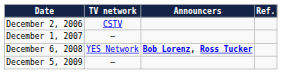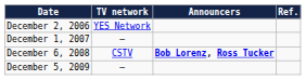 <table class="wikitable">
 <tr>
 <th style="background:#132448; color:#FFFFFF;">Date</th>
 <th style="background:#132448; color:#FFFFFF;">TV network</th>
 <th style="background:#132448; color:#FFFFFF;">Announcers</th>
 <th style="background:#132448; color:#FFFFFF;">Ref.</th>
 </tr>
 <tr>
 <td>December 2, 2006</td>
-<td align=center><a href='#'>CSTV</a></td>
+<td align=center><a href='#'>YES Network</a></td>
 <td> </td>
 <td></td>
 </tr>
 <tr>
 <td>December 1, 2007</td>
 <td align=center>—</td>
 <td> </td>
 <td></td>
 </tr>
 <tr>
 <td>December 6, 2008</td>
-<td align=center><a href='#'>YES Network</a></td>
+<td align=center><a href='#'>CSTV</a></td>
 <td><strong><a href='#'>Bob Lorenz</a>, <a href='#'>Ross Tucker</a></strong></td>
 <td></td>
 </tr>
 <tr>
 <td>December 5, 2009</td>
 <td align=center>—</td>
 <td> </td>
 <td></td>
 </tr>
 </table>
